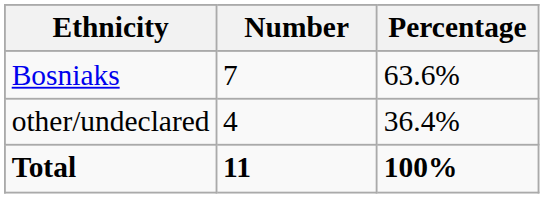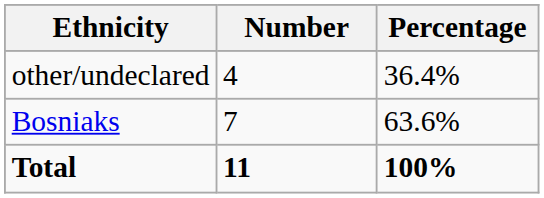 <table class="wikitable">
 <tr>
 <th width="100px">Ethnicity</th>
 <th width="80px">Number</th>
 <th width="80px">Percentage</th>
 </tr>
 <tr>
+<td>other/undeclared</td>
+<td>4</td>
+<td>36.4%</td>
+</tr>
+<tr>
 <td><a href='#'>Bosniaks</a></td>
 <td>7</td>
 <td>63.6%</td>
-</tr>
-<tr>
-<td>other/undeclared</td>
-<td>4</td>
-<td>36.4%</td>
 </tr>
 <tr>
 <td><strong>Total</strong></td>
 <td><strong>11</strong></td>
 <td><strong>100%</strong></td>
 </tr>
 </table>
